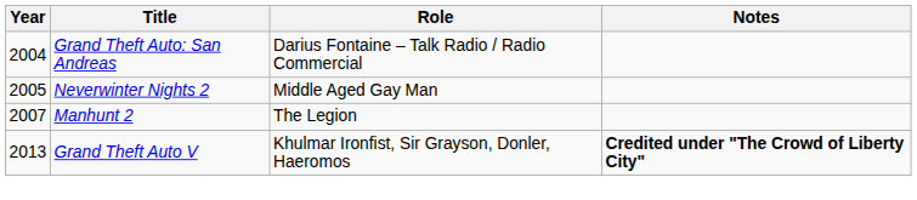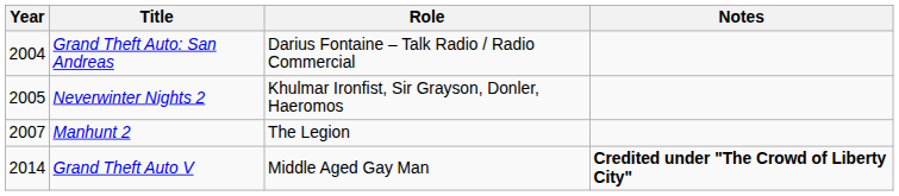 <table class="wikitable">
 <tr>
 <th>Year</th>
 <th>Title</th>
 <th>Role</th>
 <th>Notes</th>
 </tr>
 <tr>
 <td>2004</td>
 <td><em><a href='#'>Grand Theft Auto: San Andreas</a></em></td>
 <td>Darius Fontaine – Talk Radio / Radio Commercial</td>
 <td></td>
 </tr>
 <tr>
 <td>2005</td>
 <td><em><a href='#'>Neverwinter Nights 2</a></em></td>
-<td>Middle Aged Gay Man</td>
+<td>Khulmar Ironfist, Sir Grayson, Donler, Haeromos</td>
 <td></td>
 </tr>
 <tr>
 <td>2007</td>
 <td><em><a href='#'>Manhunt 2</a></em></td>
 <td>The Legion</td>
 <td></td>
 </tr>
 <tr>
-<td>2013</td>
+<td>2014</td>
 <td><em><a href='#'>Grand Theft Auto V</a></em></td>
-<td>Khulmar Ironfist, Sir Grayson, Donler, Haeromos</td>
+<td>Middle Aged Gay Man</td>
 <td><strong>Credited under "The Crowd of Liberty City"</strong></td>
 </tr>
 </table>
